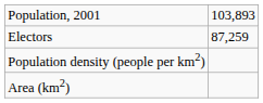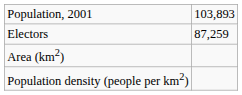 <table class="wikitable">
 <tr>
 <td>Population, 2001</td>
 <td>103,893</td>
 </tr>
 <tr>
 <td>Electors</td>
 <td>87,259</td>
 </tr>
 <tr>
+<td>Area (km<sup>2</sup>)</td>
+<td></td>
+</tr>
+<tr>
 <td>Population density (people per km<sup>2</sup>)</td>
 <td></td>
 </tr>
-<tr>
-<td>Area (km<sup>2</sup>)</td>
-<td></td>
-</tr>
 </table>
